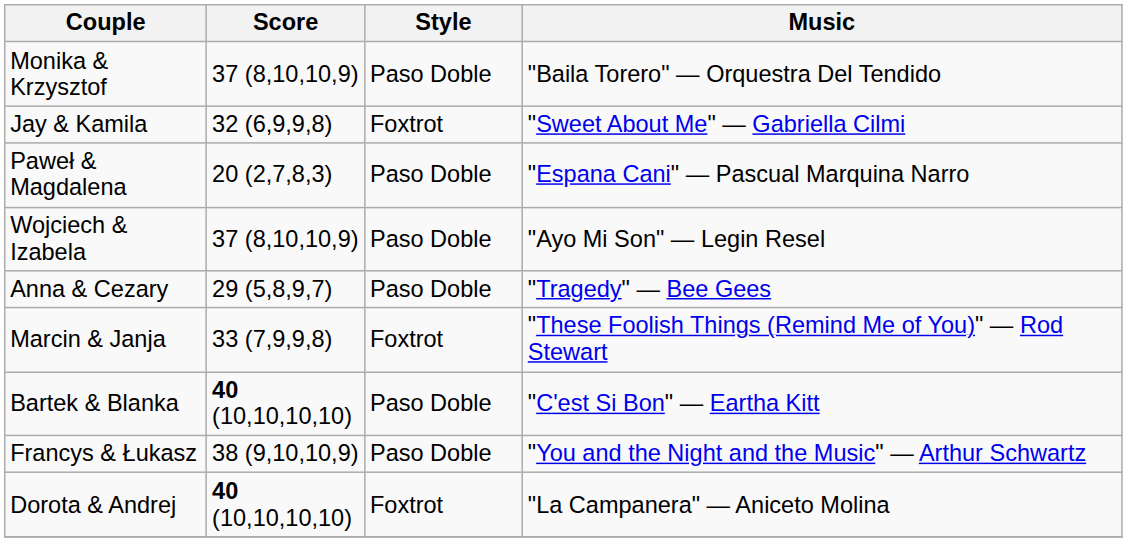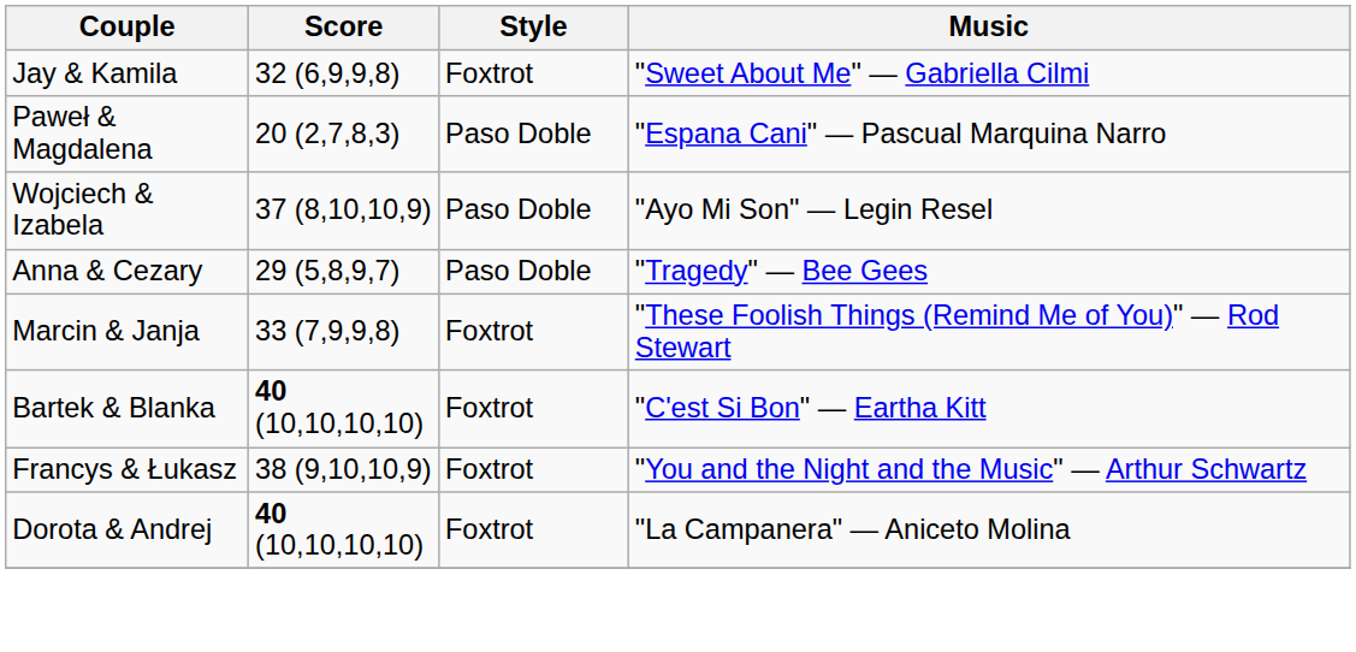 <table class="wikitable">
 <tr>
 <th width="130">Couple</th>
 <th width="100">Score</th>
 <th width="100">Style</th>
 <th width="400">Music</th>
-</tr>
-<tr>
-<td>Monika & Krzysztof</td>
-<td>37 (8,10,10,9)</td>
-<td>Paso Doble</td>
-<td>"Baila Torero" — Orquestra Del Tendido</td>
 </tr>
 <tr>
 <td>Jay & Kamila</td>
 <td>32 (6,9,9,8)</td>
 <td>Foxtrot</td>
 <td>"<a href='#'>Sweet About Me</a>" — <a href='#'>Gabriella Cilmi</a></td>
 </tr>
 <tr>
 <td>Paweł & Magdalena</td>
 <td>20 (2,7,8,3)</td>
 <td>Paso Doble</td>
 <td>"<a href='#'>Espana Cani</a>" — Pascual Marquina Narro</td>
 </tr>
 <tr>
 <td>Wojciech & Izabela</td>
 <td>37 (8,10,10,9)</td>
 <td>Paso Doble</td>
 <td>"Ayo Mi Son" — Legin Resel</td>
 </tr>
 <tr>
 <td>Anna & Cezary</td>
 <td>29 (5,8,9,7)</td>
 <td>Paso Doble</td>
 <td>"<a href='#'>Tragedy</a>" — <a href='#'>Bee Gees</a></td>
 </tr>
 <tr>
 <td>Marcin & Janja</td>
 <td>33 (7,9,9,8)</td>
 <td>Foxtrot</td>
 <td>"<a href='#'>These Foolish Things (Remind Me of You)</a>" — <a href='#'>Rod Stewart</a></td>
 </tr>
 <tr>
 <td>Bartek & Blanka</td>
 <td><strong>40</strong> (10,10,10,10)</td>
-<td>Paso Doble</td>
+<td>Foxtrot</td>
 <td>"<a href='#'>C'est Si Bon</a>" — <a href='#'>Eartha Kitt</a></td>
 </tr>
 <tr>
 <td>Francys & Łukasz</td>
 <td>38 (9,10,10,9)</td>
-<td>Paso Doble</td>
+<td>Foxtrot</td>
 <td>"<a href='#'>You and the Night and the Music</a>" — <a href='#'>Arthur Schwartz</a></td>
 </tr>
 <tr>
 <td>Dorota & Andrej</td>
 <td><strong>40</strong> (10,10,10,10)</td>
 <td>Foxtrot</td>
 <td>"La Campanera" — Aniceto Molina</td>
 </tr>
 <tr>
 </tr>
 </table>
